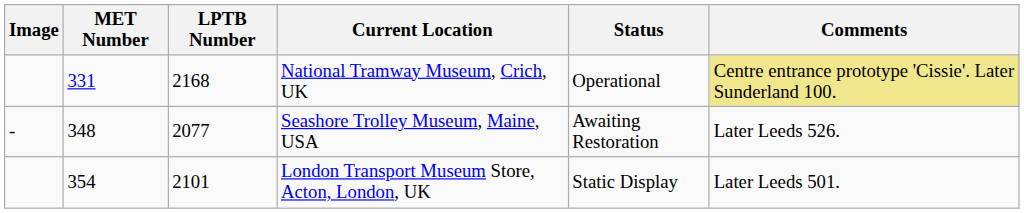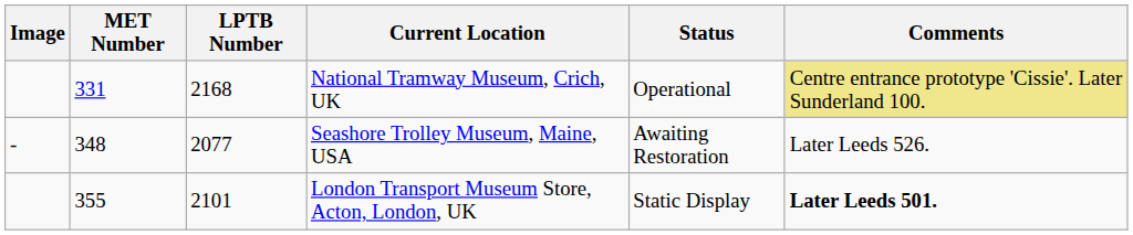 <table class="wikitable">
 <tr>
 <th>Image</th>
 <th>MET Number</th>
 <th>LPTB Number</th>
 <th>Current Location</th>
 <th>Status</th>
 <th>Comments</th>
 </tr>
 <tr>
 <td><br></td>
 <td><a href='#'>331</a></td>
 <td>2168</td>
 <td><a href='#'>National Tramway Museum</a>, <a href='#'>Crich</a>, UK</td>
 <td>Operational</td>
 <td style="background: khaki;">Centre entrance prototype 'Cissie'.  Later Sunderland 100.</td>
 </tr>
 <tr>
 <td>-</td>
 <td>348</td>
 <td>2077</td>
 <td><a href='#'>Seashore Trolley Museum</a>, <a href='#'>Maine</a>, USA</td>
 <td>Awaiting Restoration</td>
 <td>Later Leeds 526.</td>
 </tr>
 <tr>
 <td></td>
-<td>354</td>
+<td>355</td>
 <td>2101</td>
 <td><a href='#'>London Transport Museum</a> Store, <a href='#'>Acton, London</a>, UK</td>
 <td>Static Display</td>
-<td>Later Leeds 501.</td>
+<td><strong>Later Leeds 501.</strong></td>
 </tr>
 </table>
